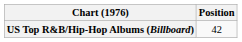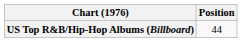 <table class="wikitable plainrowheaders" style="text-align:center">
 <tr>
 <th>Chart (1976)</th>
 <th>Position</th>
 </tr>
 <tr>
 <th scope="row">US Top R&B/Hip-Hop Albums (<em>Billboard</em>)</th>
-<td>42</td>
+<td>44</td>
 </tr>
 </table>
